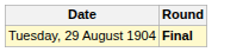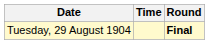 <table class="wikitable">
 <tr>
 <th>Date</th>
+<th>Time</th>
 <th>Round</th>
 </tr>
 <tr style=background:lemonchiffon>
 <td>Tuesday, 29 August 1904</td>
+<td></td>
 <td><strong>Final</strong></td>
 </tr>
 </table>
